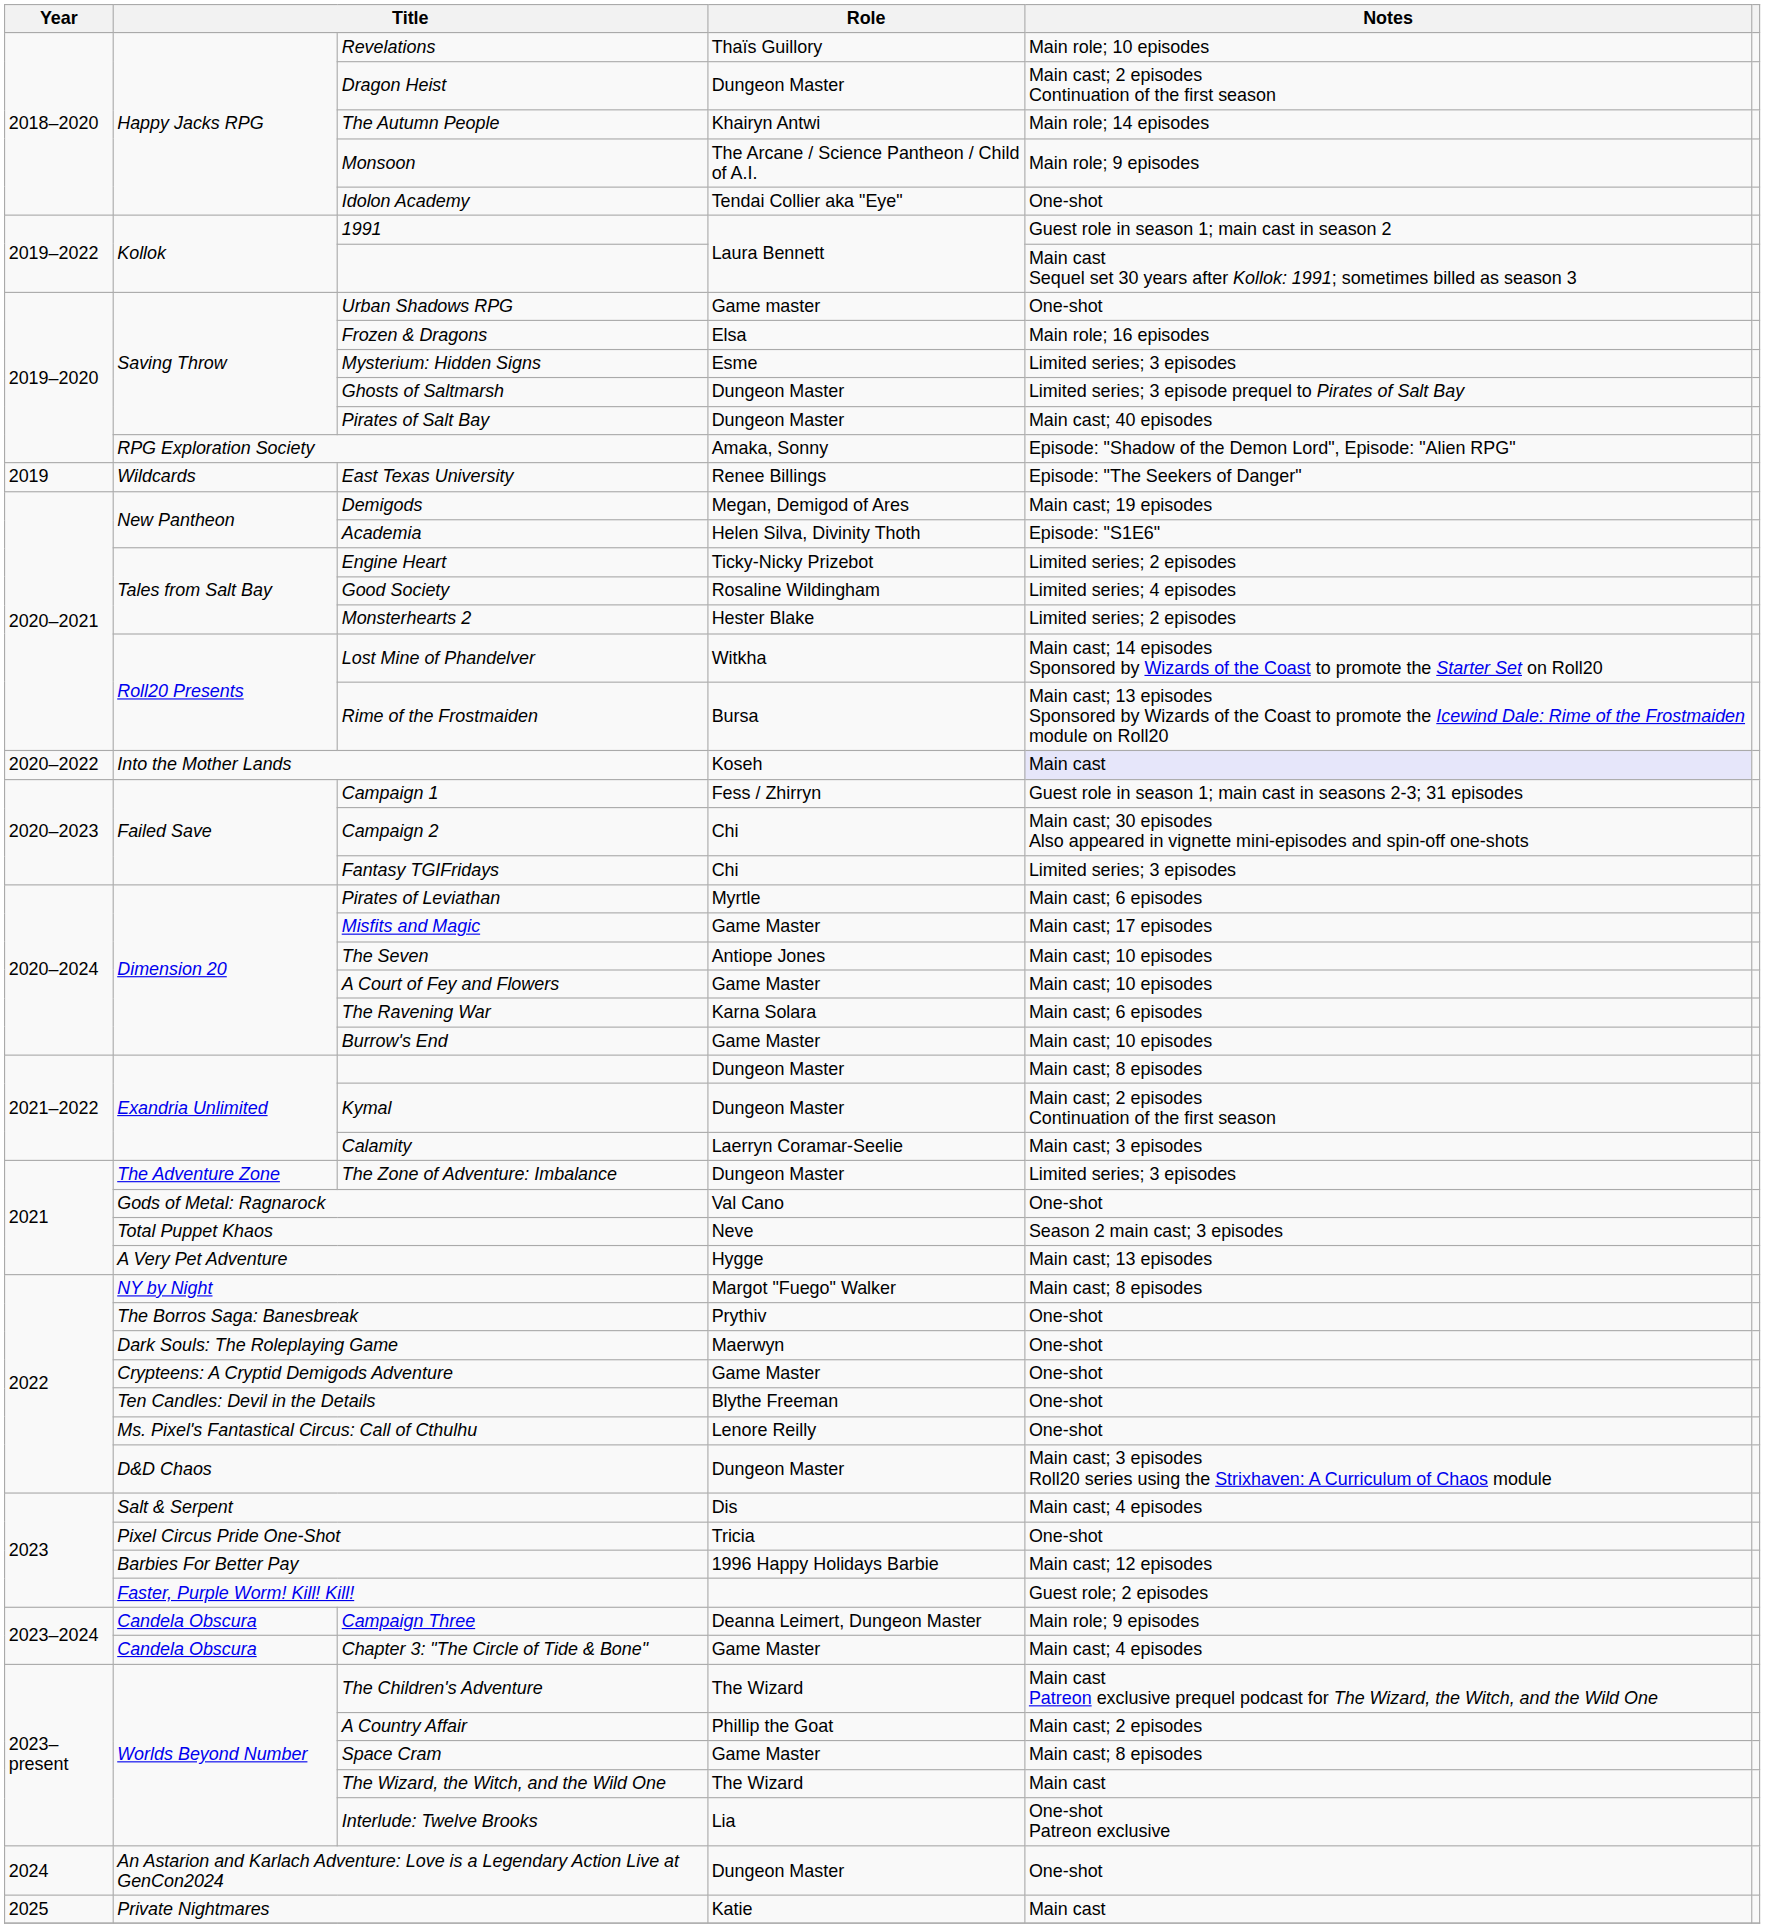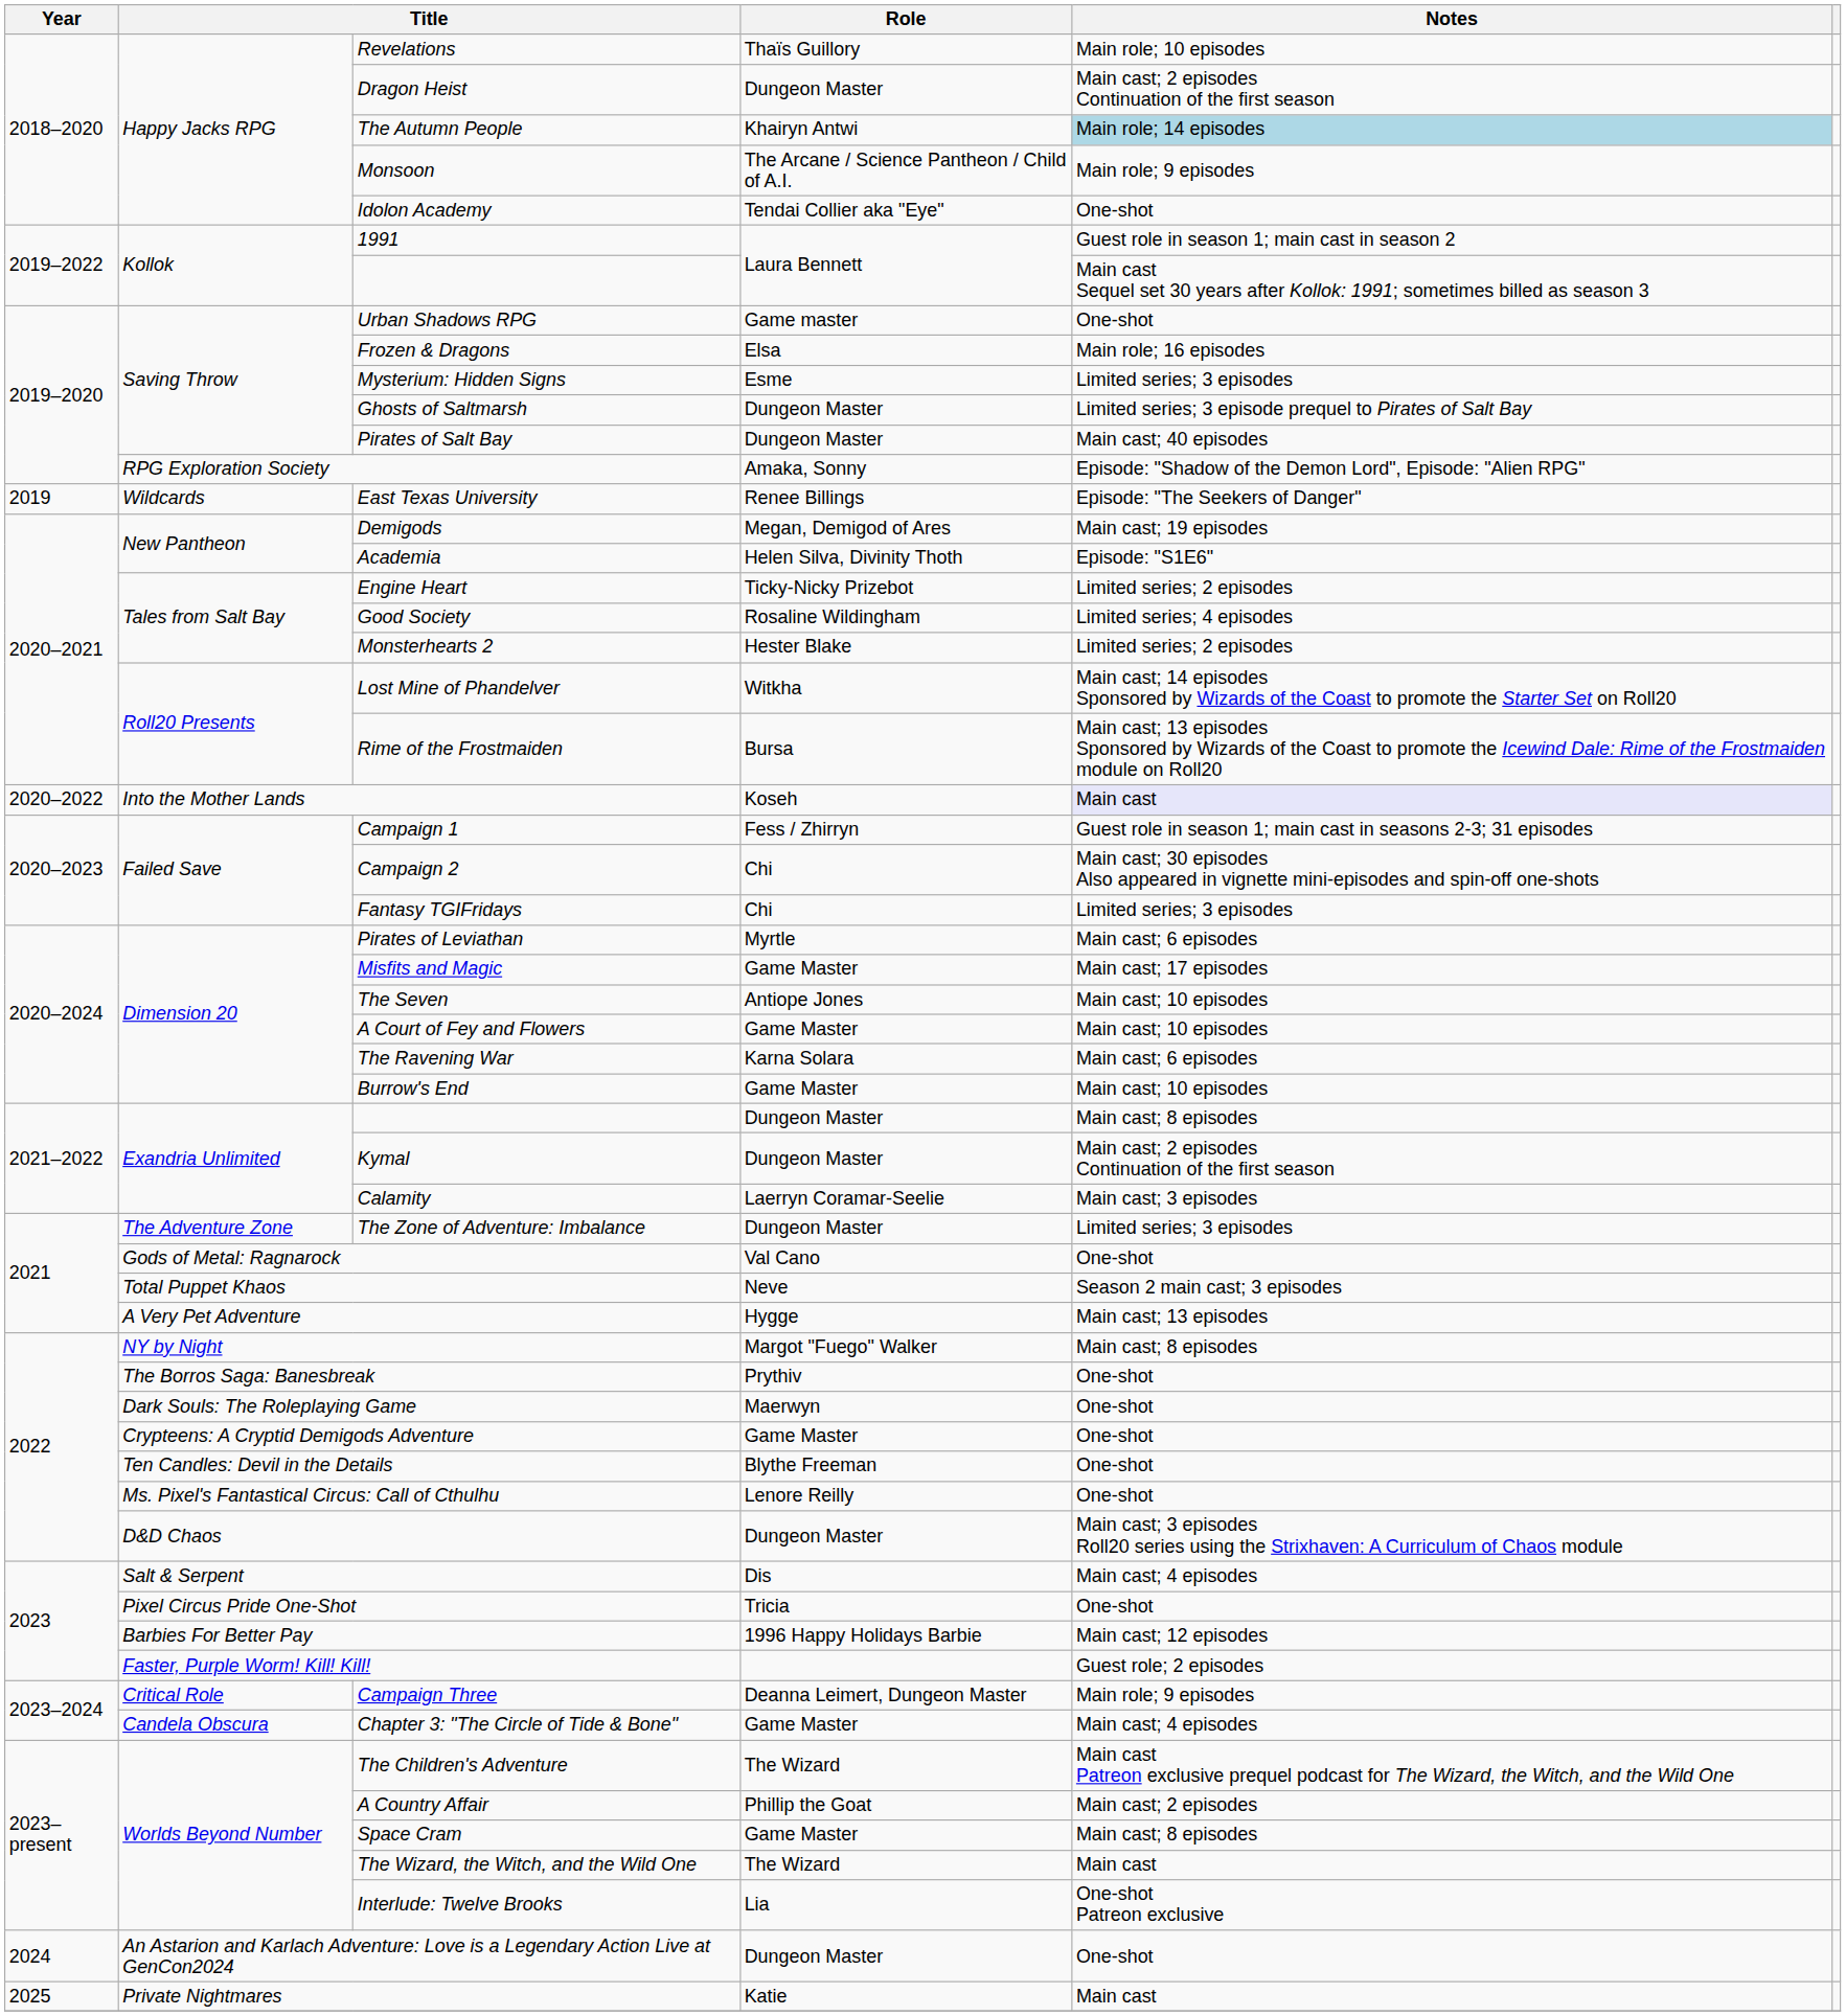 <table class="wikitable sortable">
 <tr>
 <th>Year</th>
 <th colspan="2">Title</th>
 <th>Role</th>
 <th class="unsortable">Notes</th>
 <th class="unsortable"></th>
 </tr>
 <tr>
 <td rowspan="5">2018–2020</td>
 <td rowspan="5"><em>Happy Jacks RPG</em></td>
 <td><em>Revelations</em></td>
 <td>Thaïs Guillory</td>
 <td>Main role; 10 episodes</td>
 <td></td>
 </tr>
 <tr>
 <td><em>Dragon Heist</em></td>
 <td>Dungeon Master</td>
 <td>Main cast; 2 episodes<br>Continuation of the first season</td>
 <td></td>
 </tr>
 <tr>
 <td><em>The Autumn People</em></td>
 <td>Khairyn Antwi</td>
-<td>Main role; 14 episodes</td>
+<td style="background: lightblue;">Main role; 14 episodes</td>
 <td></td>
 </tr>
 <tr>
 <td><em>Monsoon</em></td>
 <td>The Arcane / Science Pantheon / Child of A.I.</td>
 <td>Main role; 9 episodes</td>
 <td></td>
 </tr>
 <tr>
 <td><em>Idolon Academy</em></td>
 <td>Tendai Collier aka "Eye"</td>
 <td>One-shot</td>
 <td></td>
 </tr>
 <tr>
 <td rowspan="2">2019–2022</td>
 <td rowspan="2"><em>Kollok</em></td>
 <td><em>1991</em></td>
 <td rowspan="2">Laura Bennett</td>
 <td>Guest role in season 1; main cast in season 2</td>
 <td></td>
 </tr>
 <tr>
 <td></td>
 <td>Main cast <br>Sequel set 30 years after <em>Kollok: 1991</em>; sometimes billed as season 3</td>
 <td></td>
 </tr>
 <tr>
 <td rowspan="6">2019–2020</td>
 <td rowspan="5"><em>Saving Throw</em></td>
 <td><em>Urban Shadows RPG</em></td>
 <td>Game master</td>
 <td>One-shot</td>
 <td></td>
 </tr>
 <tr>
 <td><em>Frozen & Dragons</em></td>
 <td>Elsa</td>
 <td>Main role; 16 episodes</td>
 <td></td>
 </tr>
 <tr>
 <td><em>Mysterium: Hidden Signs</em></td>
 <td>Esme</td>
 <td>Limited series; 3 episodes</td>
 <td></td>
 </tr>
 <tr>
 <td><em>Ghosts of Saltmarsh</em></td>
 <td>Dungeon Master</td>
 <td>Limited series; 3 episode prequel to <em>Pirates of Salt Bay</em></td>
 <td></td>
 </tr>
 <tr>
 <td><em>Pirates of Salt Bay</em></td>
 <td>Dungeon Master</td>
 <td>Main cast; 40 episodes</td>
 <td></td>
 </tr>
 <tr>
 <td colspan="2"><em>RPG Exploration Society</em></td>
 <td>Amaka, Sonny</td>
 <td>Episode: "Shadow of the Demon Lord", Episode: "Alien RPG"</td>
 <td></td>
 </tr>
 <tr>
 <td>2019</td>
 <td><em>Wildcards</em></td>
 <td><em>East Texas University</em></td>
 <td>Renee Billings</td>
 <td>Episode: "The Seekers of Danger"</td>
 <td></td>
 </tr>
 <tr>
 <td rowspan="7">2020–2021</td>
 <td rowspan="2"><em>New Pantheon</em></td>
 <td><em>Demigods</em></td>
 <td>Megan, Demigod of Ares</td>
 <td>Main cast; 19 episodes</td>
 <td></td>
 </tr>
 <tr>
 <td><em>Academia</em></td>
 <td>Helen Silva, Divinity Thoth</td>
 <td>Episode: "S1E6"</td>
 <td></td>
 </tr>
 <tr>
 <td rowspan="3"><em>Tales from Salt Bay</em></td>
 <td><em>Engine Heart</em></td>
 <td>Ticky-Nicky Prizebot</td>
 <td>Limited series; 2 episodes</td>
 <td></td>
 </tr>
 <tr>
 <td><em>Good Society</em></td>
 <td>Rosaline Wildingham</td>
 <td>Limited series; 4 episodes</td>
 <td></td>
 </tr>
 <tr>
 <td><em>Monsterhearts 2</em></td>
 <td>Hester Blake</td>
 <td>Limited series; 2 episodes</td>
 <td></td>
 </tr>
 <tr>
 <td rowspan="2"><em><a href='#'>Roll20 Presents</a></em></td>
 <td><em>Lost Mine of Phandelver</em></td>
 <td>Witkha</td>
 <td>Main cast; 14 episodes <br>Sponsored by <a href='#'>Wizards of the Coast</a> to promote the <em><a href='#'>Starter Set</a></em> on Roll20</td>
 <td></td>
 </tr>
 <tr>
 <td><em>Rime of the Frostmaiden</em></td>
 <td>Bursa</td>
 <td>Main cast; 13 episodes <br>Sponsored by Wizards of the Coast to promote the <em><a href='#'>Icewind Dale: Rime of the Frostmaiden</a></em> module on Roll20</td>
 <td></td>
 </tr>
 <tr>
 <td>2020–2022</td>
 <td colspan="2"><em>Into the Mother Lands</em></td>
 <td>Koseh</td>
 <td style="background: lavender;">Main cast</td>
 <td></td>
 </tr>
 <tr>
 <td rowspan="3">2020–2023</td>
 <td rowspan="3"><em>Failed Save</em></td>
 <td><em>Campaign 1</em></td>
 <td>Fess / Zhirryn</td>
 <td>Guest role in season 1; main cast in seasons 2-3; 31 episodes</td>
 <td></td>
 </tr>
 <tr>
 <td><em>Campaign 2</em></td>
 <td>Chi</td>
 <td>Main cast; 30 episodes<br>Also appeared in vignette mini-episodes and spin-off one-shots</td>
 <td></td>
 </tr>
 <tr>
 <td><em>Fantasy TGIFridays</em></td>
 <td>Chi</td>
 <td>Limited series; 3 episodes</td>
 <td></td>
 </tr>
 <tr>
 <td rowspan="6">2020–2024</td>
 <td rowspan="6"><em><a href='#'>Dimension 20</a></em></td>
 <td><em>Pirates of Leviathan</em></td>
 <td>Myrtle</td>
 <td>Main cast; 6 episodes</td>
 <td></td>
 </tr>
 <tr>
 <td><em><a href='#'>Misfits and Magic</a></em></td>
 <td>Game Master</td>
 <td>Main cast; 17 episodes</td>
 <td></td>
 </tr>
 <tr>
 <td><em>The Seven</em></td>
 <td>Antiope Jones</td>
 <td>Main cast; 10 episodes</td>
 <td></td>
 </tr>
 <tr>
 <td><em>A Court of Fey and Flowers</em></td>
 <td>Game Master</td>
 <td>Main cast; 10 episodes</td>
 <td></td>
 </tr>
 <tr>
 <td><em>The Ravening War</em></td>
 <td>Karna Solara</td>
 <td>Main cast; 6 episodes</td>
 <td></td>
 </tr>
 <tr>
 <td><em>Burrow's End</em></td>
 <td>Game Master</td>
 <td>Main cast; 10 episodes</td>
 <td></td>
 </tr>
 <tr>
 <td rowspan="3">2021–2022</td>
 <td rowspan="3"><em><a href='#'>Exandria Unlimited</a></em></td>
 <td></td>
 <td>Dungeon Master</td>
 <td>Main cast; 8 episodes</td>
 <td></td>
 </tr>
 <tr>
 <td><em>Kymal</em></td>
 <td>Dungeon Master</td>
 <td>Main cast; 2 episodes<br>Continuation of the first season</td>
 <td></td>
 </tr>
 <tr>
 <td><em>Calamity</em></td>
 <td>Laerryn Coramar-Seelie</td>
 <td>Main cast; 3 episodes</td>
 <td></td>
 </tr>
 <tr>
 <td rowspan="4">2021</td>
 <td><em><a href='#'>The Adventure Zone</a></em></td>
 <td><em>The Zone of Adventure: Imbalance</em></td>
 <td>Dungeon Master</td>
 <td>Limited series; 3 episodes</td>
 <td></td>
 </tr>
 <tr>
 <td colspan="2"><em>Gods of Metal: Ragnarock</em></td>
 <td>Val Cano</td>
 <td>One-shot</td>
 <td></td>
 </tr>
 <tr>
 <td colspan="2"><em>Total Puppet Khaos</em></td>
 <td>Neve</td>
 <td>Season 2 main cast; 3 episodes</td>
 <td></td>
 </tr>
 <tr>
 <td colspan="2"><em>A Very Pet Adventure</em></td>
 <td>Hygge</td>
 <td>Main cast; 13 episodes</td>
 <td></td>
 </tr>
 <tr>
 <td rowspan="7">2022</td>
 <td colspan="2"><em><a href='#'>NY by Night</a></em></td>
 <td>Margot "Fuego" Walker</td>
 <td>Main cast; 8 episodes</td>
 <td></td>
 </tr>
 <tr>
 <td colspan="2"><em>The Borros Saga: Banesbreak</em></td>
 <td>Prythiv</td>
 <td>One-shot</td>
 <td></td>
 </tr>
 <tr>
 <td colspan="2"><em>Dark Souls: The Roleplaying Game</em></td>
 <td>Maerwyn</td>
 <td>One-shot</td>
 <td></td>
 </tr>
 <tr>
 <td colspan="2"><em>Crypteens: A Cryptid Demigods Adventure</em></td>
 <td>Game Master</td>
 <td>One-shot</td>
 <td></td>
 </tr>
 <tr>
 <td colspan="2"><em>Ten Candles: Devil in the Details</em></td>
 <td>Blythe Freeman</td>
 <td>One-shot</td>
 <td></td>
 </tr>
 <tr>
 <td colspan="2"><em>Ms. Pixel's Fantastical Circus: Call of Cthulhu</em></td>
 <td>Lenore Reilly</td>
 <td>One-shot</td>
 <td></td>
 </tr>
 <tr>
 <td colspan="2"><em>D&D Chaos</em></td>
 <td>Dungeon Master</td>
 <td>Main cast; 3 episodes<br>Roll20 series using the <a href='#'>Strixhaven: A Curriculum of Chaos</a> module</td>
 <td></td>
 </tr>
 <tr>
 <td rowspan="4">2023</td>
 <td colspan="2"><em>Salt & Serpent</em></td>
 <td>Dis</td>
 <td>Main cast; 4 episodes</td>
 <td></td>
 </tr>
 <tr>
 <td colspan="2"><em>Pixel Circus Pride One-Shot</em></td>
 <td>Tricia</td>
 <td>One-shot</td>
 <td></td>
 </tr>
 <tr>
 <td colspan="2"><em>Barbies For Better Pay</em></td>
 <td>1996 Happy Holidays Barbie</td>
 <td>Main cast; 12 episodes</td>
 <td></td>
 </tr>
 <tr>
 <td colspan="2"><em><a href='#'>Faster, Purple Worm! Kill! Kill!</a></em></td>
 <td></td>
 <td>Guest role; 2 episodes</td>
 <td></td>
 </tr>
 <tr>
 <td rowspan="2">2023–2024</td>
-<td><em><a href='#'>Candela Obscura</a></em></td>
+<td><em><a href='#'>Critical Role</a></em></td>
 <td><em><a href='#'>Campaign Three</a></em></td>
 <td>Deanna Leimert, Dungeon Master</td>
 <td>Main role; 9 episodes</td>
 <td></td>
 </tr>
 <tr>
 <td><em><a href='#'>Candela Obscura</a></em></td>
 <td><em>Chapter 3: "The Circle of Tide & Bone"</em></td>
 <td>Game Master</td>
 <td>Main cast; 4 episodes</td>
 <td></td>
 </tr>
 <tr>
 <td rowspan="5">2023–present</td>
 <td rowspan="5"><em><a href='#'>Worlds Beyond Number</a></em></td>
 <td><em>The Children's Adventure</em></td>
 <td>The Wizard</td>
 <td>Main cast<br><a href='#'>Patreon</a> exclusive prequel podcast for <em>The Wizard, the Witch, and the Wild One</em></td>
 <td></td>
 </tr>
 <tr>
 <td><em>A Country Affair</em></td>
 <td>Phillip the Goat</td>
 <td>Main cast; 2 episodes</td>
 <td></td>
 </tr>
 <tr>
 <td><em>Space Cram</em></td>
 <td>Game Master</td>
 <td>Main cast; 8 episodes</td>
 <td></td>
 </tr>
 <tr>
 <td><em>The Wizard, the Witch, and the Wild One</em></td>
 <td>The Wizard</td>
 <td>Main cast</td>
 <td></td>
 </tr>
 <tr>
 <td><em>Interlude: Twelve Brooks</em></td>
 <td>Lia</td>
 <td>One-shot<br>Patreon exclusive</td>
 <td></td>
 </tr>
 <tr>
 <td>2024</td>
 <td colspan="2"><em>An Astarion and Karlach Adventure: Love is a Legendary Action Live at GenCon2024</em></td>
 <td>Dungeon Master</td>
 <td>One-shot</td>
 <td></td>
 </tr>
 <tr>
 <td>2025</td>
 <td colspan="2"><em>Private Nightmares</em></td>
 <td>Katie</td>
 <td>Main cast</td>
 <td></td>
 </tr>
 <tr>
 </tr>
 </table>
